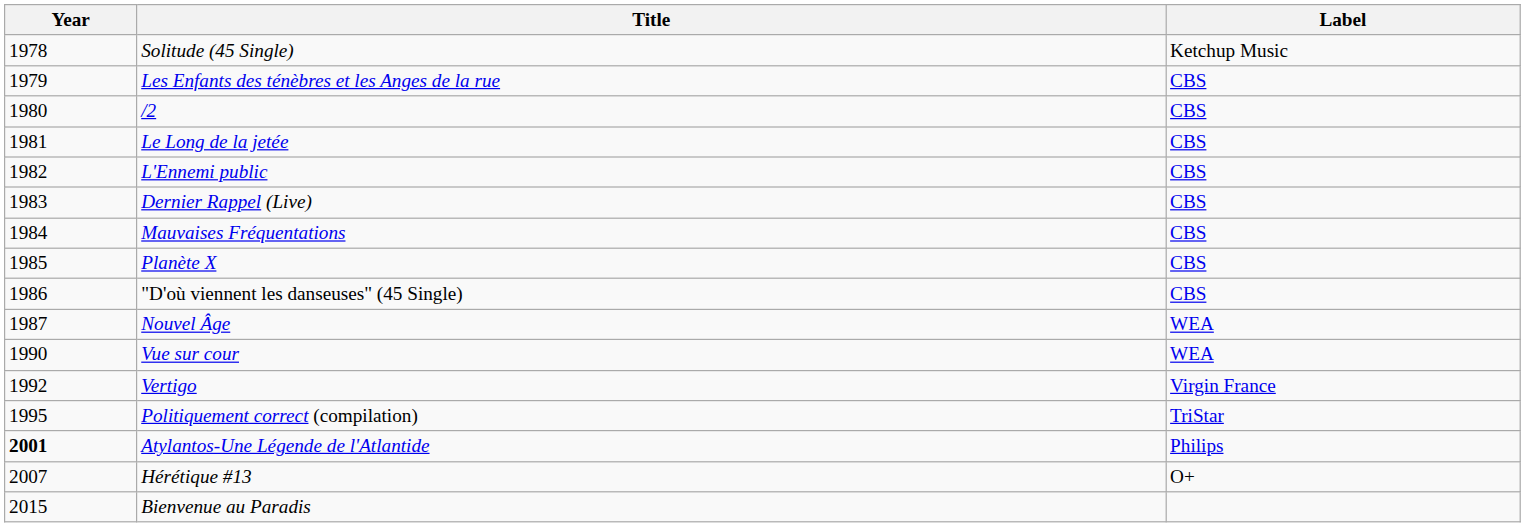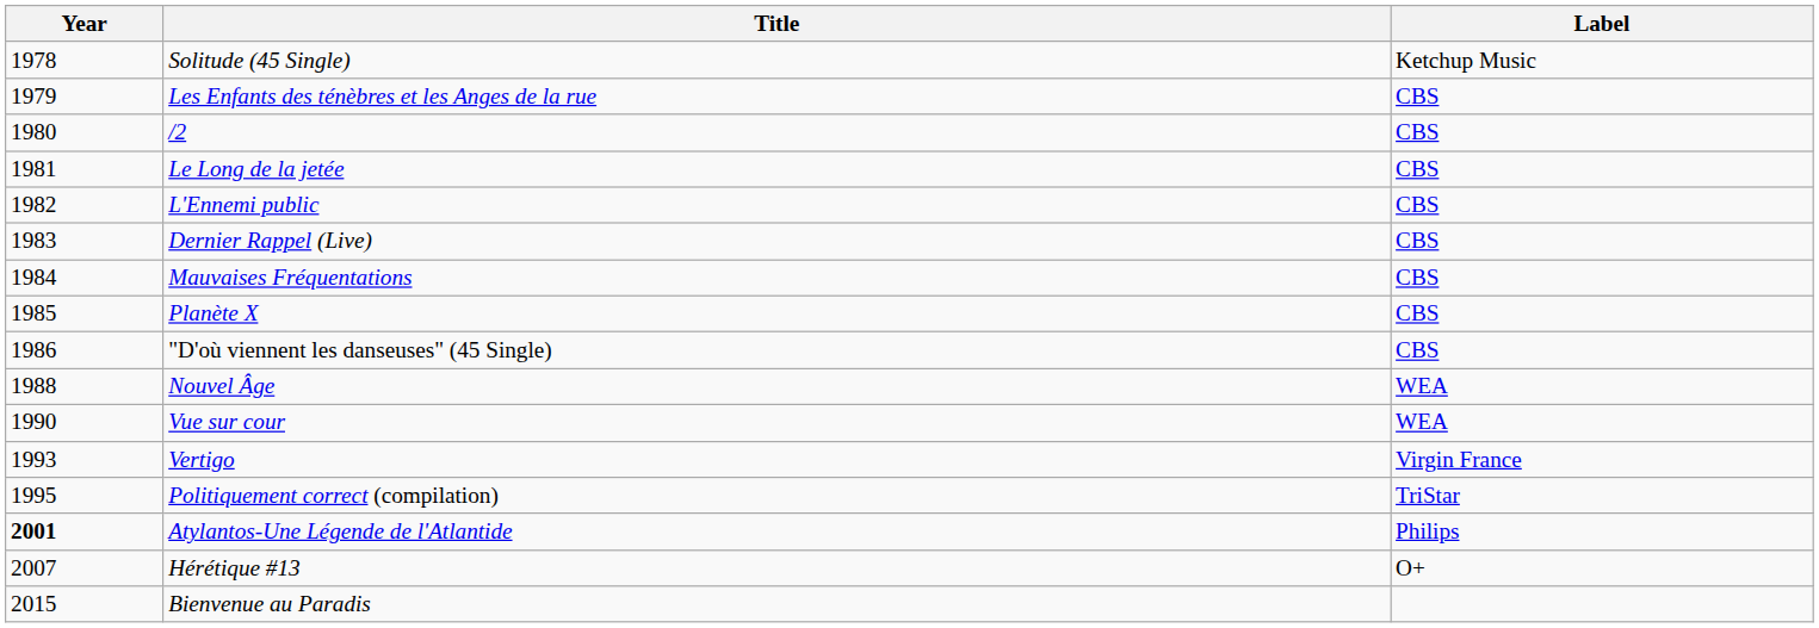 <table class="wikitable alternance" width="100%">
 <tr>
 <th scope="col">Year</th>
 <th scope="col">Title</th>
 <th scope="col">Label</th>
 </tr>
 <tr>
 <td>1978</td>
 <td><em>Solitude (45 Single)</em></td>
 <td>Ketchup Music</td>
 </tr>
 <tr>
 <td>1979</td>
 <td><em><a href='#'>Les Enfants des ténèbres et les Anges de la rue</a></em></td>
 <td><a href='#'>CBS</a></td>
 </tr>
 <tr>
 <td>1980</td>
 <td><em><a href='#'>/2</a></em></td>
 <td><a href='#'>CBS</a></td>
 </tr>
 <tr>
 <td>1981</td>
 <td><em><a href='#'>Le Long de la jetée</a></em></td>
 <td><a href='#'>CBS</a></td>
 </tr>
 <tr>
 <td>1982</td>
 <td><em><a href='#'>L'Ennemi public</a></em></td>
 <td><a href='#'>CBS</a></td>
 </tr>
 <tr>
 <td>1983</td>
 <td><em><a href='#'>Dernier Rappel</a> (Live)</em></td>
 <td><a href='#'>CBS</a></td>
 </tr>
 <tr>
 <td>1984</td>
 <td><em><a href='#'>Mauvaises Fréquentations</a></em></td>
 <td><a href='#'>CBS</a></td>
 </tr>
 <tr>
 <td>1985</td>
 <td><em><a href='#'>Planète X</a></em></td>
 <td><a href='#'>CBS</a></td>
 </tr>
 <tr>
 <td>1986</td>
 <td>"D'où viennent les danseuses" (45 Single)</td>
 <td><a href='#'>CBS</a></td>
 </tr>
 <tr>
-<td>1987</td>
+<td>1988</td>
 <td><em><a href='#'>Nouvel Âge</a></em></td>
 <td><a href='#'>WEA</a></td>
 </tr>
 <tr>
 <td>1990</td>
 <td><em><a href='#'>Vue sur cour</a></em></td>
 <td><a href='#'>WEA</a></td>
 </tr>
 <tr>
-<td>1992</td>
+<td>1993</td>
 <td><em><a href='#'>Vertigo</a></em></td>
 <td><a href='#'>Virgin France</a></td>
 </tr>
 <tr>
 <td>1995</td>
 <td><em><a href='#'>Politiquement correct</a></em>  (compilation)</td>
 <td><a href='#'>TriStar</a></td>
 </tr>
 <tr>
 <td><strong>2001</strong></td>
 <td><em><a href='#'>Atylantos-Une Légende de l'Atlantide</a></em></td>
 <td><a href='#'>Philips</a></td>
 </tr>
 <tr>
 <td>2007</td>
 <td><em>Hérétique #13</em></td>
 <td>O+</td>
 </tr>
 <tr>
 <td>2015</td>
 <td><em>Bienvenue au Paradis</em></td>
 <td></td>
 </tr>
 </table>
